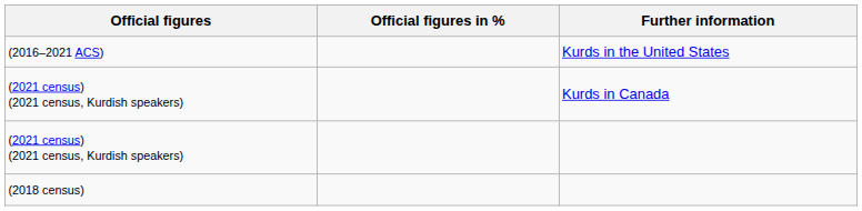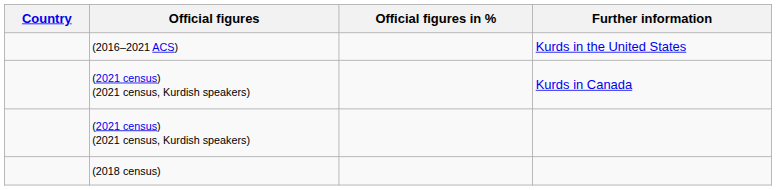 <table class="wikitable sortable" style="width: 75%; height: 14em;">
 <tr>
+<th><a href='#'>Country</a></th>
 <th>Official figures</th>
 <th>Official figures in %</th>
 <th>Further information</th>
 </tr>
 <tr>
+<td></td>
 <td> <small>(2016–2021 <a href='#'>ACS</a>)</small></td>
 <td></td>
 <td><a href='#'>Kurds in the United States</a></td>
 </tr>
 <tr>
+<td></td>
 <td> <small>(<a href='#'>2021 census</a>)</small><br> <small>(2021 census, Kurdish speakers)</small></td>
 <td></td>
 <td><a href='#'>Kurds in Canada</a></td>
 </tr>
 <tr>
+<td></td>
 <td> <small>(<a href='#'>2021 census</a>)</small><br> <small>(2021 census, Kurdish speakers)</small></td>
 <td><br></td>
 <td></td>
 </tr>
 <tr>
+<td></td>
 <td> <small>(2018 census)</small></td>
 <td></td>
 <td></td>
 </tr>
 </table>
